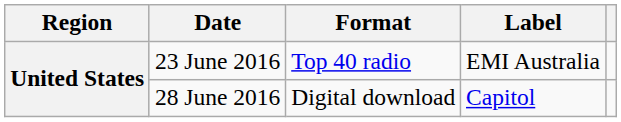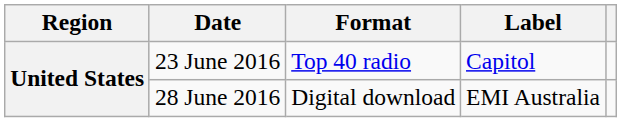 <table class="wikitable sortable plainrowheaders">
 <tr>
 <th scope="col">Region</th>
 <th scope="col">Date</th>
 <th scope="col">Format</th>
 <th scope="col">Label</th>
 <th scope="col"></th>
 </tr>
 <tr>
 <th scope="row" rowspan="2">United States</th>
 <td>23 June 2016</td>
 <td><a href='#'>Top 40 radio</a></td>
-<td>EMI Australia</td>
+<td><a href='#'>Capitol</a></td>
 <td></td>
 </tr>
 <tr>
 <td>28 June 2016</td>
 <td>Digital download</td>
-<td><a href='#'>Capitol</a></td>
+<td>EMI Australia</td>
 <td></td>
 </tr>
 </table>
